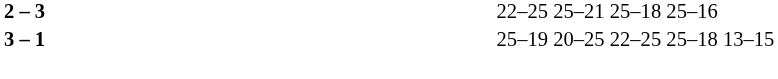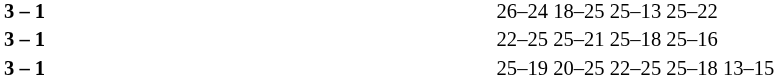 <table width=100% cellspacing=1>
 <tr>
 <th width=20%></th>
 <th width=12%></th>
 <th width=20%></th>
 <th width=33%></th>
 <td></td>
 </tr>
 <tr style=font-size:90%>
 <td align=right><strong></strong></td>
-<td align=center><strong>2 – 3</strong></td>
+<td align=center><strong>3 – 1</strong></td>
+<td></td>
+<td>26–24 18–25 25–13 25–22</td>
+<td></td>
+</tr>
+<tr style=font-size:90%>
+<td align=right><strong></strong></td>
+<td align=center><strong>3 – 1</strong></td>
 <td></td>
 <td>22–25 25–21 25–18 25–16</td>
 <td></td>
 </tr>
 <tr style=font-size:90%>
 <td align=right></td>
 <td align=center><strong>3 – 1</strong></td>
 <td><strong></strong></td>
 <td>25–19 20–25 22–25 25–18 13–15</td>
 </tr>
 </table>
